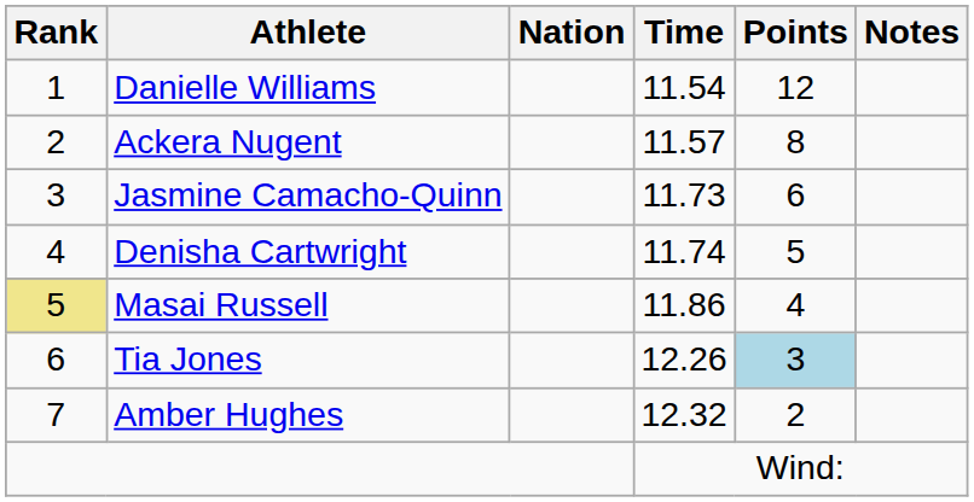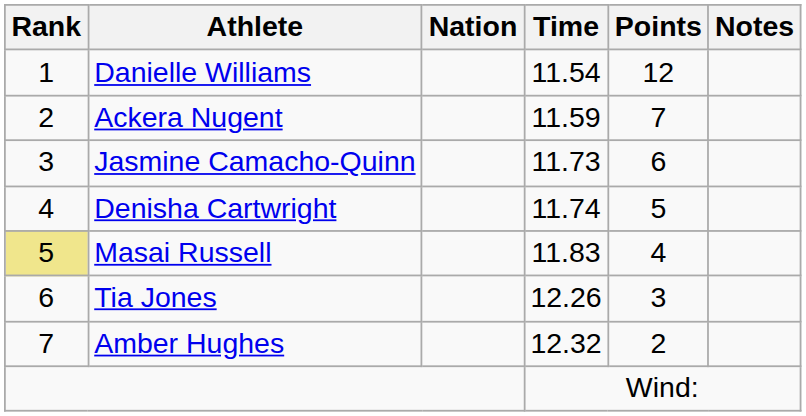 <table class="wikitable mw-datatable sortable" style="text-align:center;">
 <tr>
 <th scope="col" style="width: 10px;">Rank</th>
 <th scope="col">Athlete</th>
 <th scope="col">Nation</th>
 <th scope="col">Time</th>
 <th scope="col">Points</th>
 <th scope="col">Notes</th>
 </tr>
 <tr>
 <td>1</td>
 <td align="left"><a href='#'>Danielle Williams</a> </td>
 <td align="left"></td>
 <td>11.54</td>
 <td>12</td>
 <td></td>
 </tr>
 <tr>
 <td>2</td>
 <td align="left"><a href='#'>Ackera Nugent</a> </td>
 <td align="left"></td>
-<td>11.57</td>
-<td>8</td>
+<td>11.59</td>
+<td>7</td>
 <td></td>
 </tr>
 <tr>
 <td>3</td>
 <td align="left"><a href='#'>Jasmine Camacho-Quinn</a> </td>
 <td align="left"></td>
 <td>11.73</td>
 <td>6</td>
 <td></td>
 </tr>
 <tr>
 <td>4</td>
 <td align="left"><a href='#'>Denisha Cartwright</a> </td>
 <td align="left"></td>
 <td>11.74</td>
 <td>5</td>
 <td></td>
 </tr>
 <tr>
 <td style="background: khaki;">5</td>
 <td align="left"><a href='#'>Masai Russell</a> </td>
 <td align="left"></td>
-<td>11.86</td>
+<td>11.83</td>
 <td>4</td>
 <td></td>
 </tr>
 <tr>
 <td>6</td>
 <td align="left"><a href='#'>Tia Jones</a> </td>
 <td align="left"></td>
 <td>12.26</td>
-<td style="background: lightblue;">3</td>
+<td>3</td>
 <td></td>
 </tr>
 <tr>
 <td>7</td>
 <td align="left"><a href='#'>Amber Hughes</a> </td>
 <td align="left"></td>
 <td>12.32</td>
 <td>2</td>
 <td></td>
 </tr>
 <tr class="sortbottom">
 <td colspan="3"></td>
 <td colspan="3">Wind: </td>
 </tr>
 </table>
